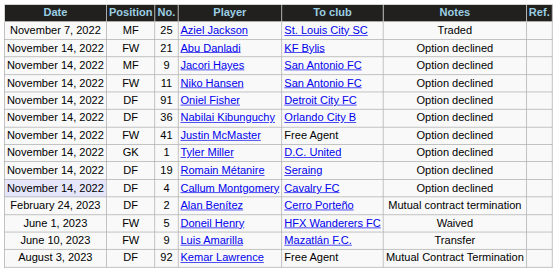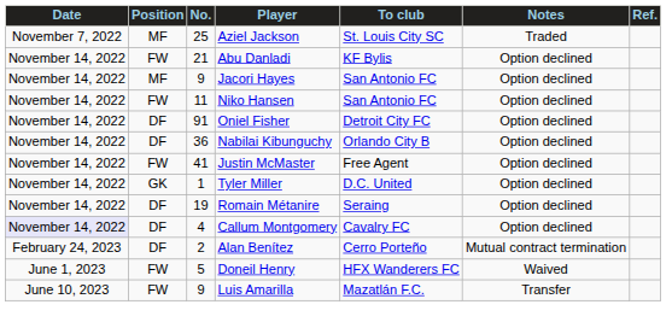 <table class="wikitable sortable" style="text-align:center">
 <tr>
 <th style="background:#21201E;color:#9BCEE3;border:1px solid #E1E2DD">Date</th>
 <th style="background:#21201E;color:#9BCEE3;border:1px solid #E1E2DD">Position</th>
 <th style="background:#21201E;color:#9BCEE3;border:1px solid #E1E2DD">No.</th>
 <th style="background:#21201E;color:#9BCEE3;border:1px solid #E1E2DD">Player</th>
 <th style="background:#21201E;color:#9BCEE3;border:1px solid #E1E2DD">To club</th>
 <th style="background:#21201E;color:#9BCEE3;border:1px solid #E1E2DD">Notes</th>
 <th style="background:#21201E;color:#9BCEE3;border:1px solid #E1E2DD">Ref.</th>
 </tr>
 <tr>
 <td>November 7, 2022</td>
 <td>MF</td>
 <td>25</td>
 <td style="text-align:left"> <a href='#'>Aziel Jackson</a></td>
 <td style="text-align:left"> <a href='#'>St. Louis City SC</a></td>
 <td>Traded</td>
 <td></td>
 </tr>
 <tr>
 <td>November 14, 2022</td>
 <td>FW</td>
 <td>21</td>
 <td style="text-align:left"> <a href='#'>Abu Danladi</a></td>
 <td style="text-align:left"> <a href='#'>KF Bylis</a></td>
 <td>Option declined</td>
 <td></td>
 </tr>
 <tr>
 <td>November 14, 2022</td>
 <td>MF</td>
 <td>9</td>
 <td style="text-align:left"> <a href='#'>Jacori Hayes</a></td>
 <td style="text-align:left"> <a href='#'>San Antonio FC</a></td>
 <td>Option declined</td>
 <td></td>
 </tr>
 <tr>
 <td>November 14, 2022</td>
 <td>FW</td>
 <td>11</td>
 <td style="text-align:left"> <a href='#'>Niko Hansen</a></td>
 <td style="text-align:left"> <a href='#'>San Antonio FC</a></td>
 <td>Option declined</td>
 <td></td>
 </tr>
 <tr>
 <td>November 14, 2022</td>
 <td>DF</td>
 <td>91</td>
 <td style="text-align:left"> <a href='#'>Oniel Fisher</a></td>
 <td style="text-align:left"> <a href='#'>Detroit City FC</a></td>
 <td>Option declined</td>
 <td></td>
 </tr>
 <tr>
 <td>November 14, 2022</td>
 <td>DF</td>
 <td>36</td>
 <td style="text-align:left"> <a href='#'>Nabilai Kibunguchy</a></td>
 <td style="text-align:left"> <a href='#'>Orlando City B</a></td>
 <td>Option declined</td>
 <td></td>
 </tr>
 <tr>
 <td>November 14, 2022</td>
 <td>FW</td>
 <td>41</td>
 <td style="text-align:left"> <a href='#'>Justin McMaster</a></td>
 <td style="text-align:left">Free Agent</td>
 <td>Option declined</td>
 <td></td>
 </tr>
 <tr>
 <td>November 14, 2022</td>
 <td>GK</td>
 <td>1</td>
 <td style="text-align:left"> <a href='#'>Tyler Miller</a></td>
 <td style="text-align:left"> <a href='#'>D.C. United</a></td>
 <td>Option declined</td>
 <td></td>
 </tr>
 <tr>
 <td>November 14, 2022</td>
 <td>DF</td>
 <td>19</td>
 <td style="text-align:left"> <a href='#'>Romain Métanire</a></td>
 <td style="text-align:left"> <a href='#'>Seraing</a></td>
 <td>Option declined</td>
 <td></td>
 </tr>
 <tr>
 <td style="background: lavender;">November 14, 2022</td>
 <td>DF</td>
 <td>4</td>
 <td style="text-align:left"> <a href='#'>Callum Montgomery</a></td>
 <td style="text-align:left"> <a href='#'>Cavalry FC</a></td>
 <td>Option declined</td>
 <td></td>
 </tr>
 <tr>
 <td>February 24, 2023</td>
 <td>DF</td>
 <td>2</td>
 <td style="text-align:left"> <a href='#'>Alan Benítez</a></td>
 <td style="text-align:left"> <a href='#'>Cerro Porteño</a></td>
 <td>Mutual contract termination</td>
 <td></td>
 </tr>
 <tr>
 <td>June 1, 2023</td>
 <td>FW</td>
 <td>5</td>
 <td style="text-align:left"> <a href='#'>Doneil Henry</a></td>
 <td style="text-align:left"> <a href='#'>HFX Wanderers FC</a></td>
 <td>Waived</td>
 <td></td>
 </tr>
 <tr>
 <td>June 10, 2023</td>
 <td>FW</td>
 <td>9</td>
 <td style="text-align:left"> <a href='#'>Luis Amarilla</a></td>
 <td style="text-align:left"> <a href='#'>Mazatlán F.C.</a></td>
 <td>Transfer</td>
 <td></td>
 </tr>
-<tr>
-<td>August 3, 2023</td>
-<td>DF</td>
-<td>92</td>
-<td style="text-align:left"> <a href='#'>Kemar Lawrence</a></td>
-<td style="text-align:left">Free Agent</td>
-<td>Mutual Contract Termination</td>
-<td></td>
-</tr>
 </table>
